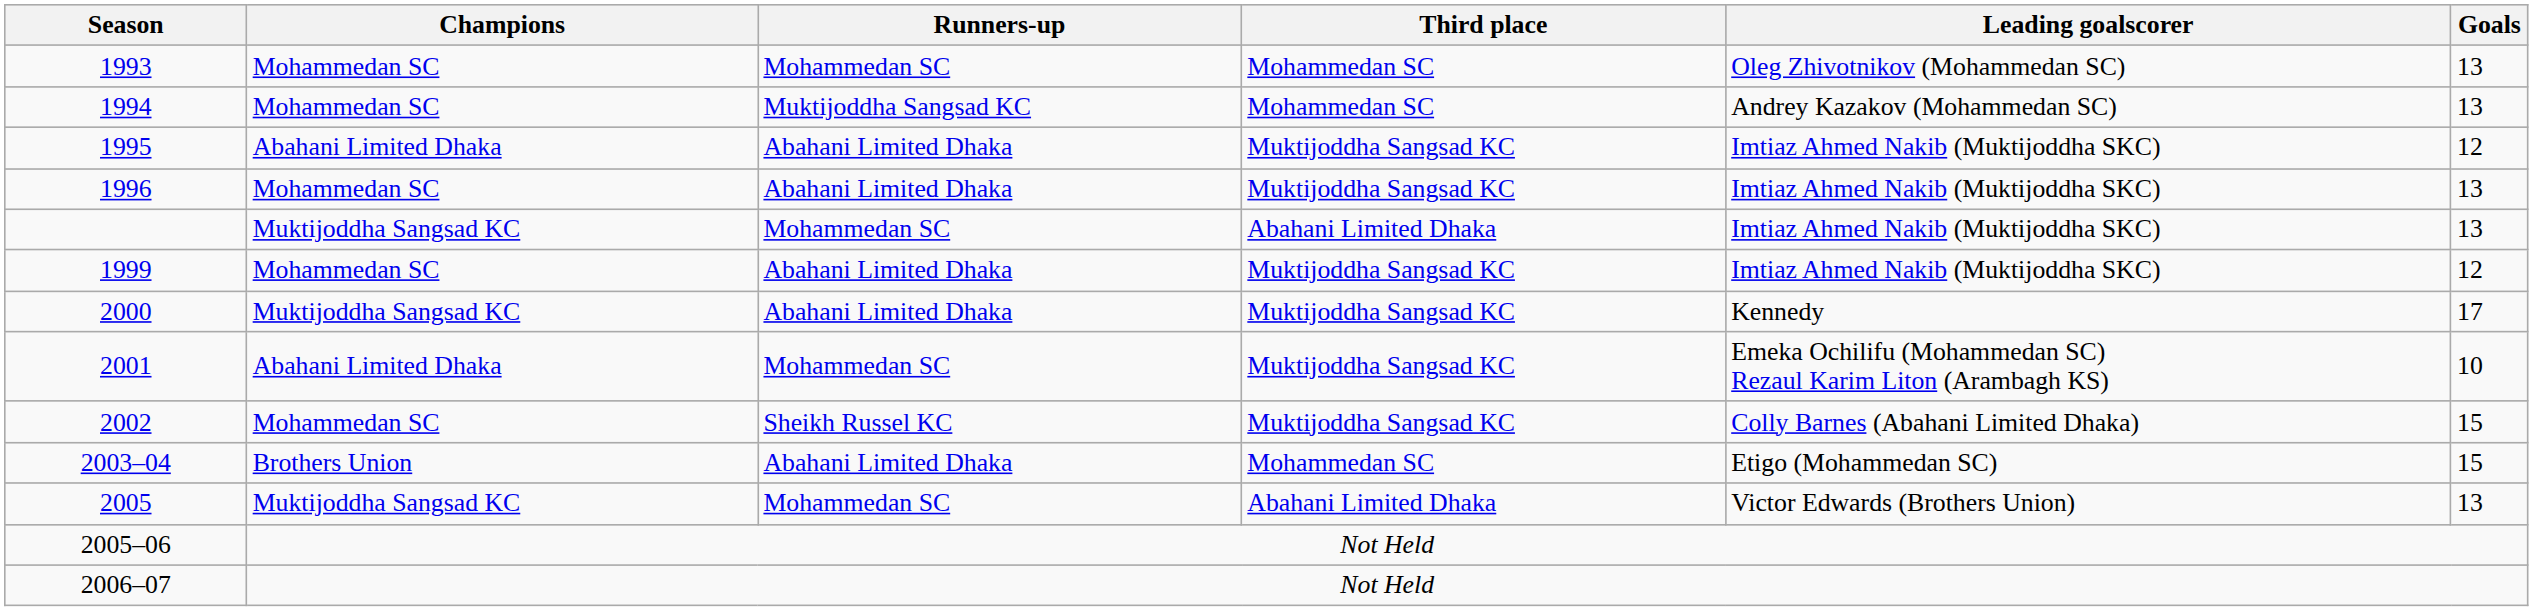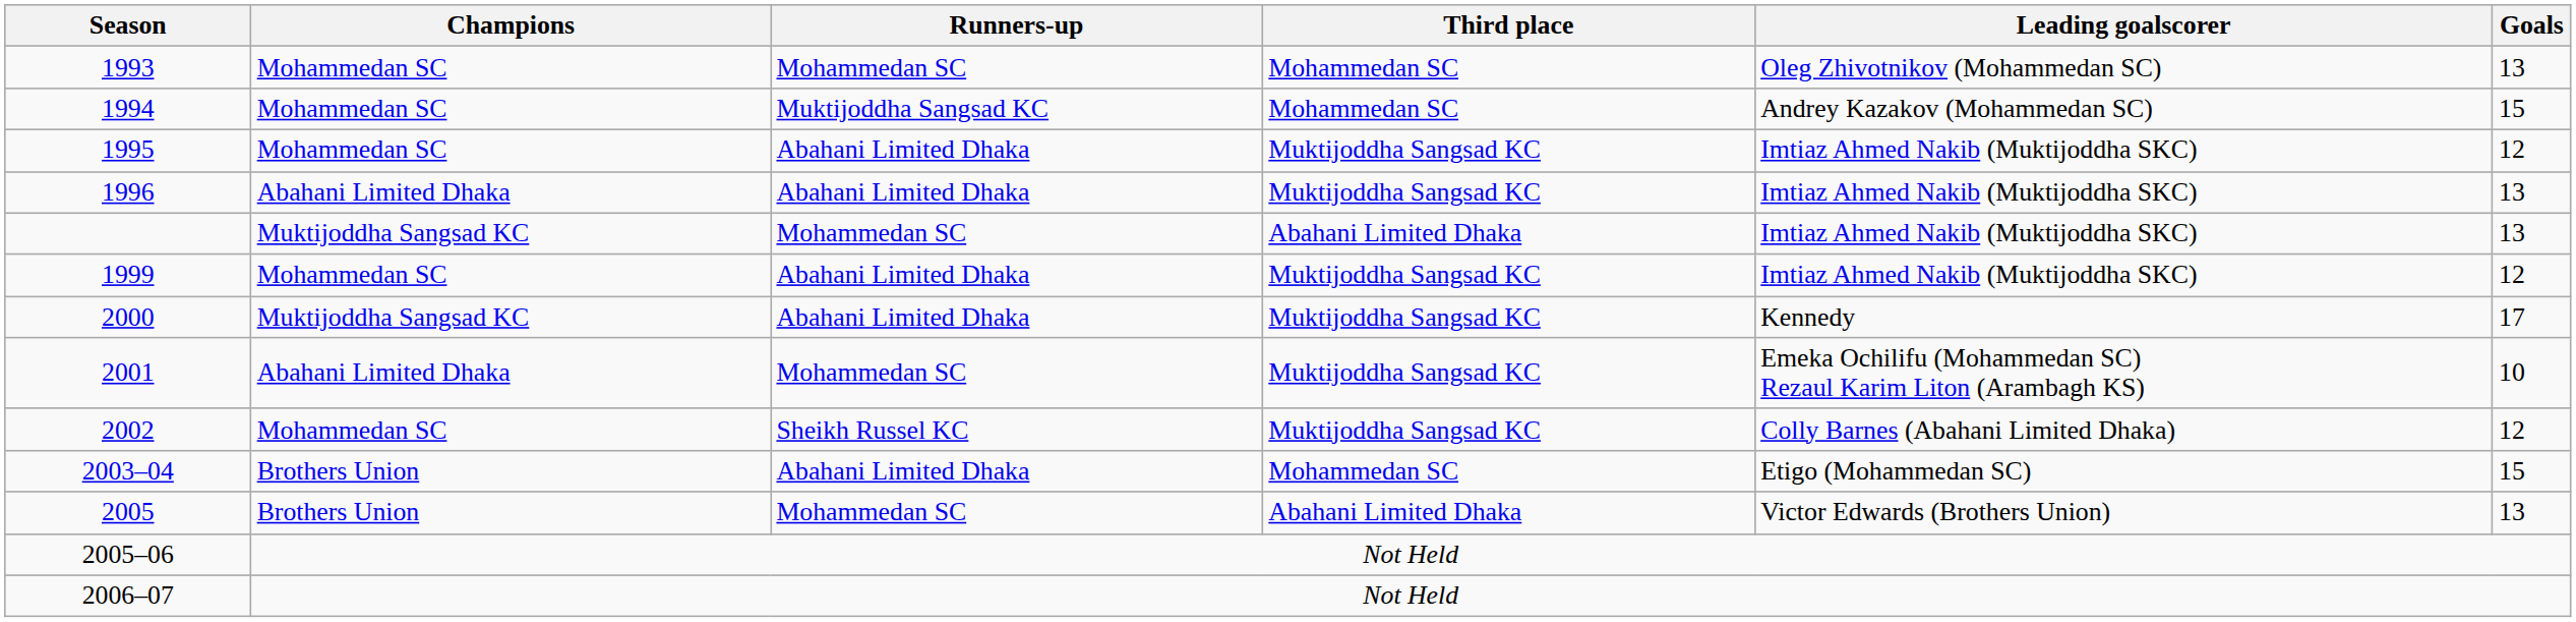 <table class="wikitable">
 <tr>
 <th width=9%>Season</th>
 <th width=19%>Champions</th>
 <th width=18%>Runners-up</th>
 <th width=18%>Third place</th>
 <th width=27%>Leading goalscorer</th>
 <th width=1%>Goals</th>
 </tr>
 <tr>
 <td style="text-align:center"><a href='#'>1993</a></td>
 <td><a href='#'>Mohammedan SC</a></td>
 <td><a href='#'>Mohammedan SC</a></td>
 <td><a href='#'>Mohammedan SC</a></td>
 <td> <a href='#'>Oleg Zhivotnikov</a> (Mohammedan SC)</td>
 <td>13</td>
 </tr>
 <tr>
 <td style="text-align:center"><a href='#'>1994</a></td>
 <td><a href='#'>Mohammedan SC</a></td>
 <td><a href='#'>Muktijoddha Sangsad KC</a></td>
 <td><a href='#'>Mohammedan SC</a></td>
 <td>  Andrey Kazakov (Mohammedan SC)</td>
-<td>13</td>
+<td>15</td>
 </tr>
 <tr>
 <td style="text-align:center"><a href='#'>1995</a></td>
-<td><a href='#'>Abahani Limited Dhaka</a></td>
+<td><a href='#'>Mohammedan SC</a></td>
 <td><a href='#'>Abahani Limited Dhaka</a></td>
 <td><a href='#'>Muktijoddha Sangsad KC</a></td>
 <td>  <a href='#'>Imtiaz Ahmed Nakib</a> (Muktijoddha SKC)</td>
 <td>12</td>
 </tr>
 <tr>
 <td style="text-align:center"><a href='#'>1996</a></td>
-<td><a href='#'>Mohammedan SC</a></td>
+<td><a href='#'>Abahani Limited Dhaka</a></td>
 <td><a href='#'>Abahani Limited Dhaka</a></td>
 <td><a href='#'>Muktijoddha Sangsad KC</a></td>
 <td>  <a href='#'>Imtiaz Ahmed Nakib</a> (Muktijoddha SKC)</td>
 <td>13</td>
 </tr>
 <tr>
 <td style="text-align:center"></td>
 <td><a href='#'>Muktijoddha Sangsad KC</a></td>
 <td><a href='#'>Mohammedan SC</a></td>
 <td><a href='#'>Abahani Limited Dhaka</a></td>
 <td>  <a href='#'>Imtiaz Ahmed Nakib</a> (Muktijoddha SKC)</td>
 <td>13</td>
 </tr>
 <tr>
 <td style="text-align:center"><a href='#'>1999</a></td>
 <td><a href='#'>Mohammedan SC</a></td>
 <td><a href='#'>Abahani Limited Dhaka</a></td>
 <td><a href='#'>Muktijoddha Sangsad KC</a></td>
 <td>  <a href='#'>Imtiaz Ahmed Nakib</a> (Muktijoddha SKC)</td>
 <td>12</td>
 </tr>
 <tr>
 <td style="text-align:center"><a href='#'>2000</a></td>
 <td><a href='#'>Muktijoddha Sangsad KC</a></td>
 <td><a href='#'>Abahani Limited Dhaka</a></td>
 <td><a href='#'>Muktijoddha Sangsad KC</a></td>
 <td> Kennedy</td>
 <td>17</td>
 </tr>
 <tr>
 <td style="text-align:center"><a href='#'>2001</a></td>
 <td><a href='#'>Abahani Limited Dhaka</a></td>
 <td><a href='#'>Mohammedan SC</a></td>
 <td><a href='#'>Muktijoddha Sangsad KC</a></td>
 <td> Emeka Ochilifu (Mohammedan SC) <br>  <a href='#'>Rezaul Karim Liton</a> (Arambagh KS)</td>
 <td>10</td>
 </tr>
 <tr>
 <td style="text-align:center"><a href='#'>2002</a></td>
 <td><a href='#'>Mohammedan SC</a></td>
 <td><a href='#'>Sheikh Russel KC</a></td>
 <td><a href='#'>Muktijoddha Sangsad KC</a></td>
 <td> <a href='#'>Colly Barnes</a> (Abahani Limited Dhaka)</td>
-<td>15</td>
+<td>12</td>
 </tr>
 <tr>
 <td style="text-align:center"><a href='#'>2003–04</a></td>
 <td><a href='#'>Brothers Union</a></td>
 <td><a href='#'>Abahani Limited Dhaka</a></td>
 <td><a href='#'>Mohammedan SC</a></td>
 <td> Etigo (Mohammedan SC)</td>
 <td>15</td>
 </tr>
 <tr>
 <td style="text-align:center"><a href='#'>2005</a></td>
-<td><a href='#'>Muktijoddha Sangsad KC</a></td>
+<td><a href='#'>Brothers Union</a></td>
 <td><a href='#'>Mohammedan SC</a></td>
 <td><a href='#'>Abahani Limited Dhaka</a></td>
 <td> Victor Edwards (Brothers Union)</td>
 <td>13</td>
 </tr>
 <tr>
 <td style="text-align:center">2005–06</td>
 <td style="text-align:center" colspan=5><em>Not Held</em></td>
 </tr>
 <tr>
 <td style="text-align:center">2006–07</td>
 <td style="text-align:center" colspan=5><em>Not Held</em></td>
 </tr>
 </table>
